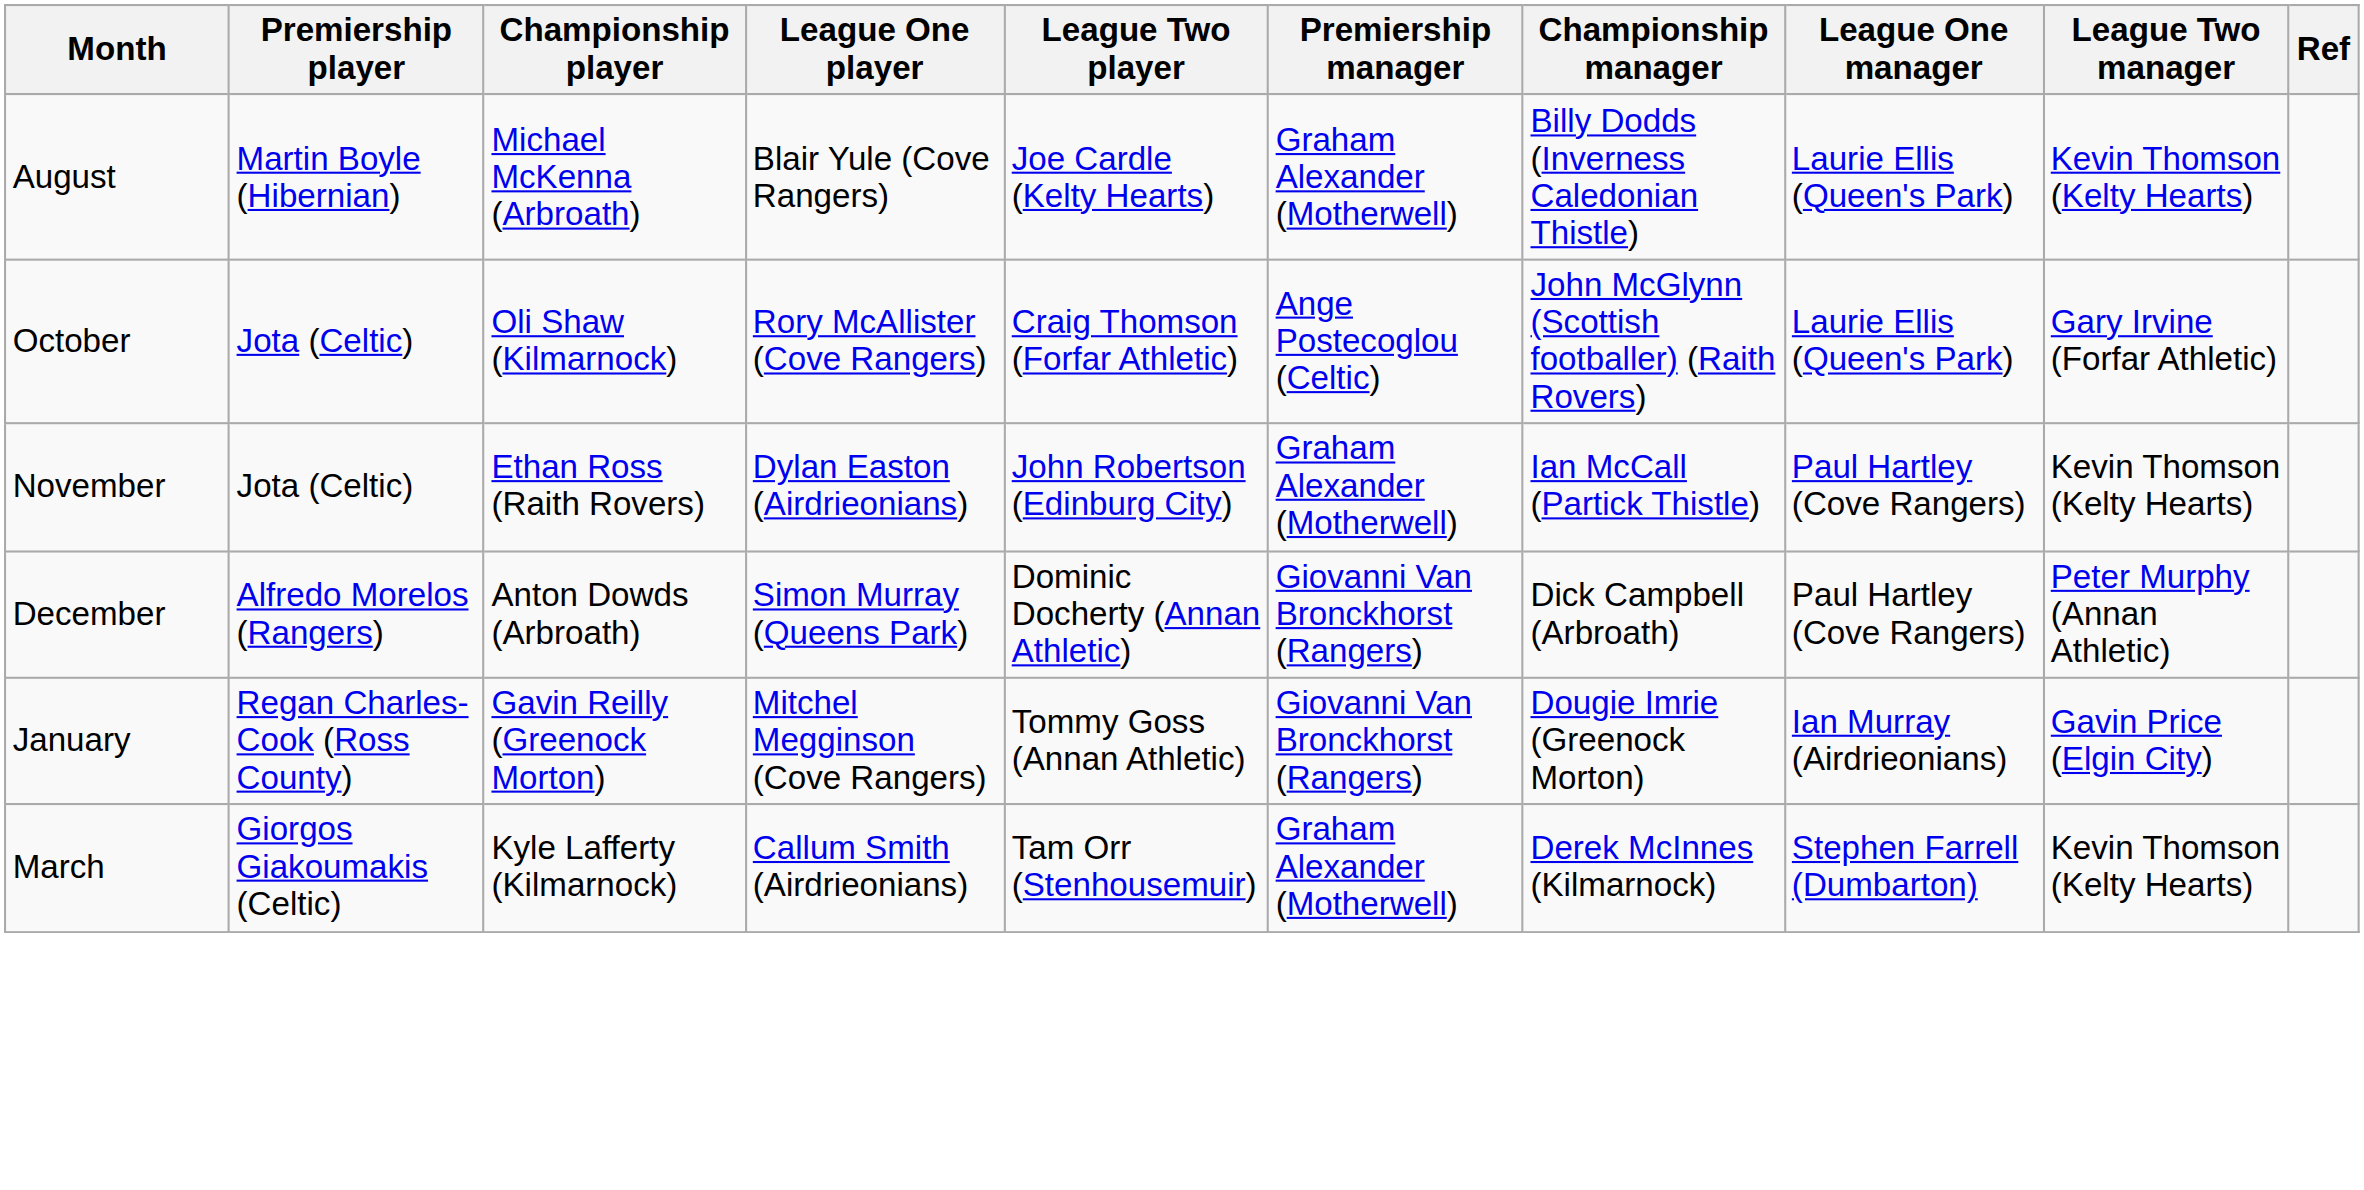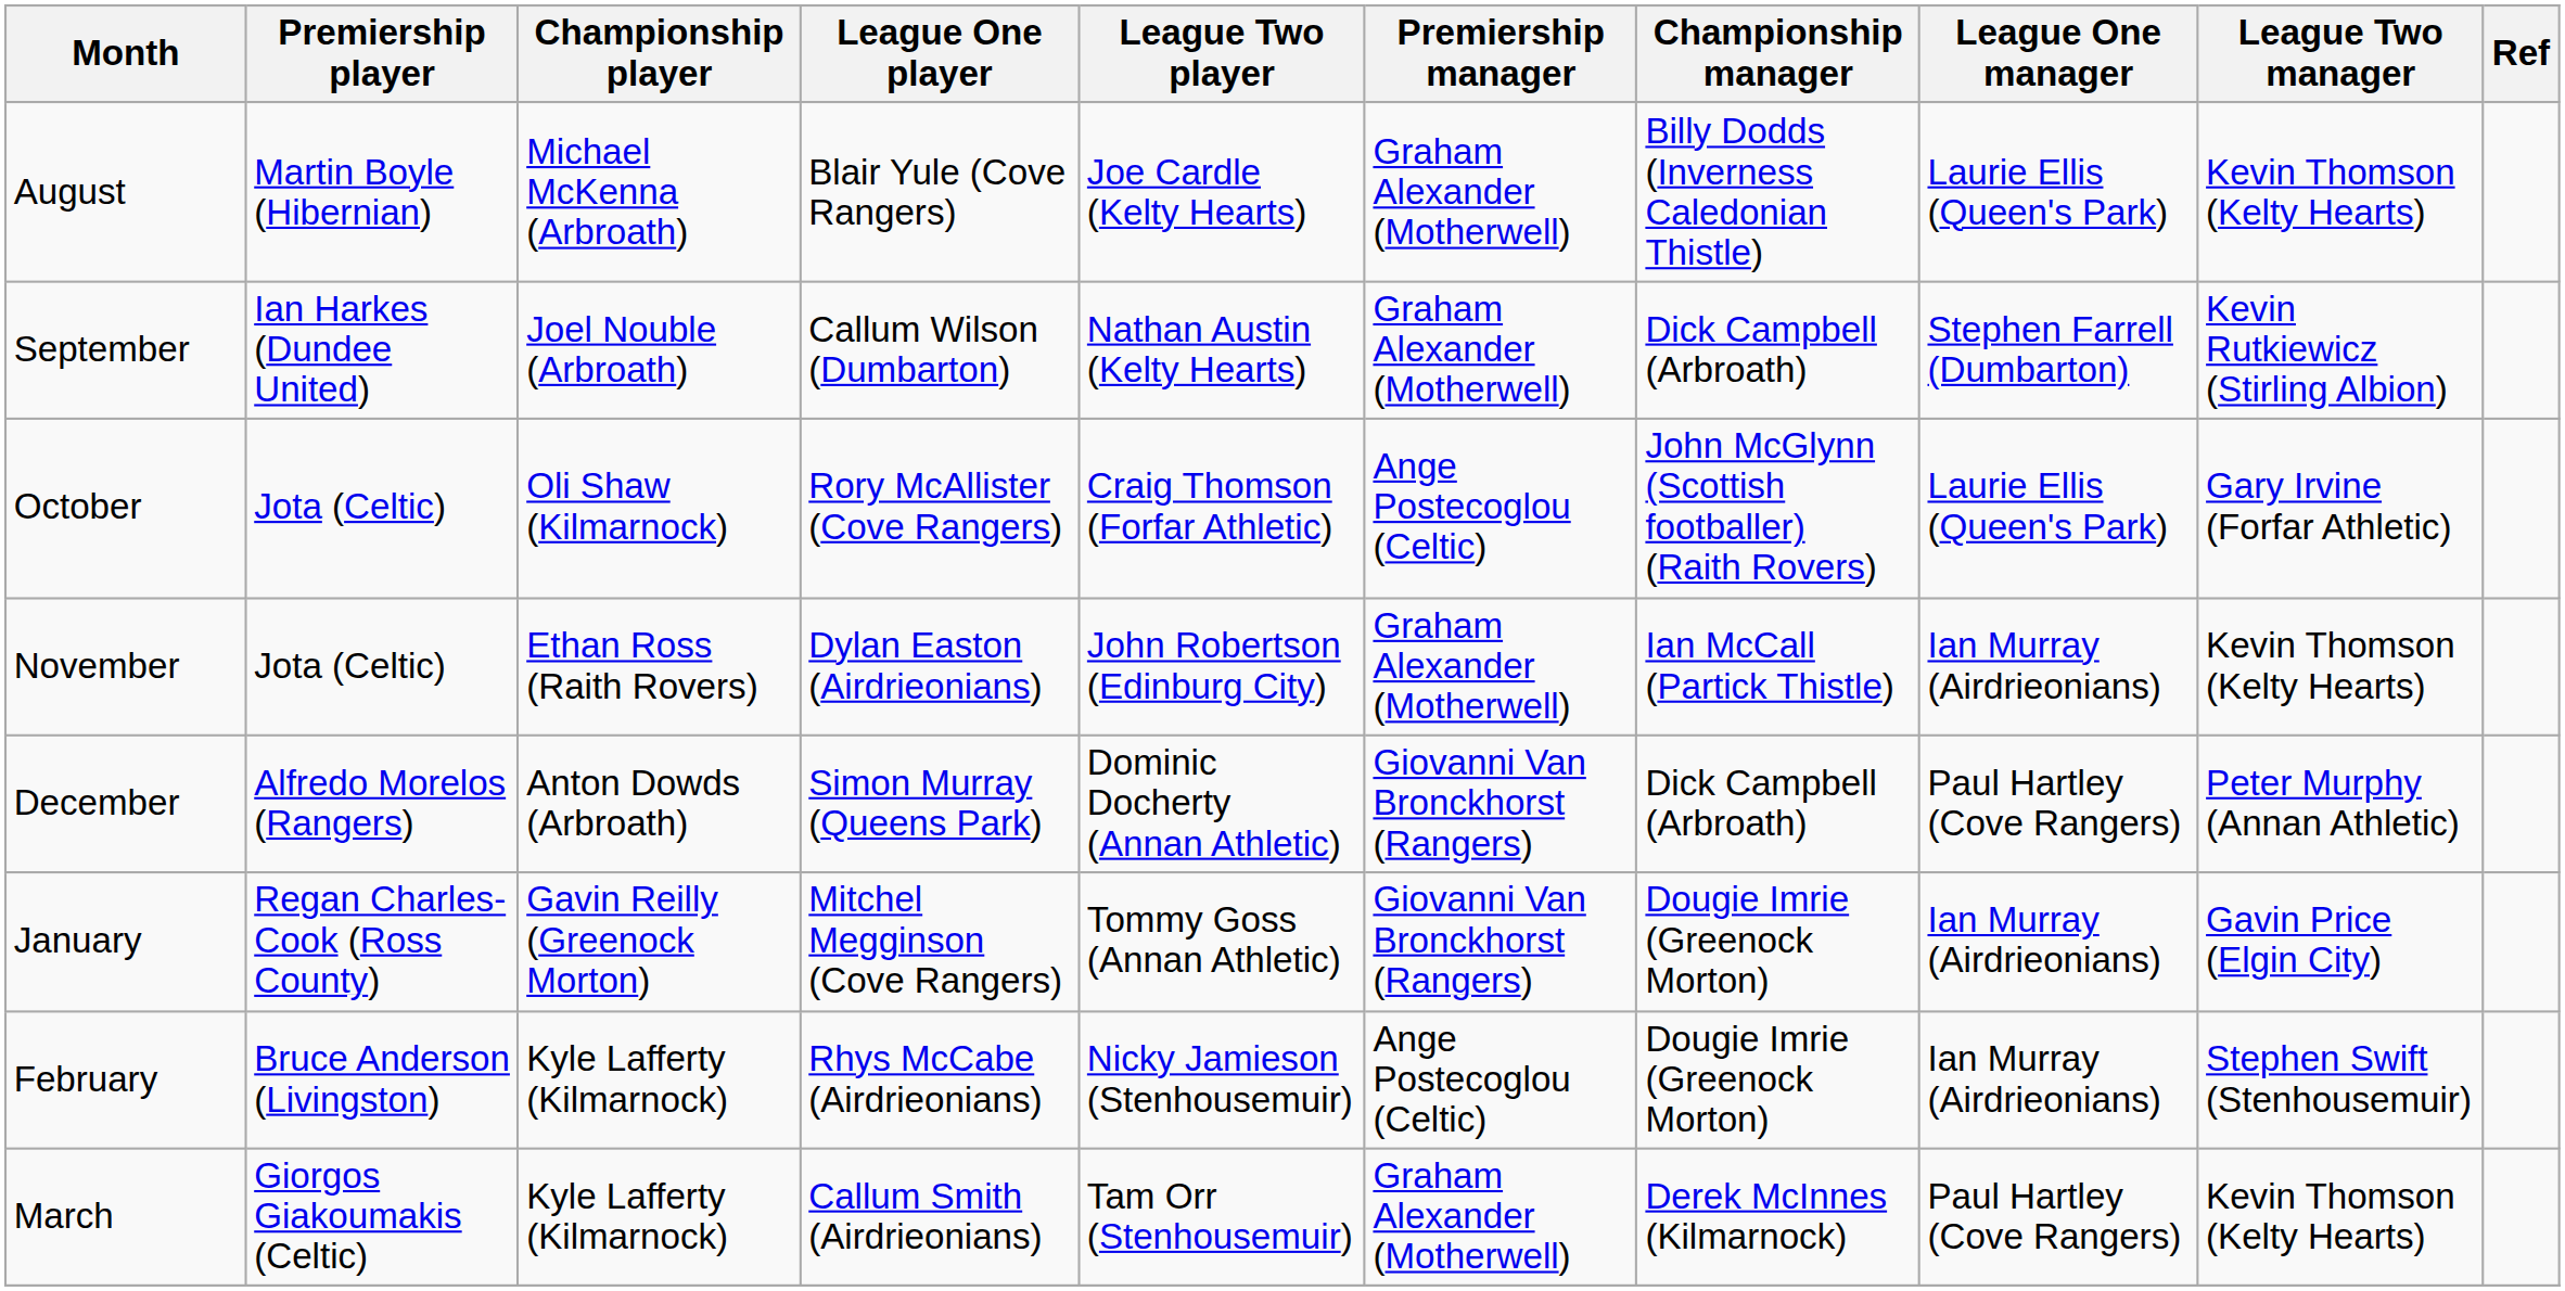 <table class="wikitable" style="width: 90%">
 <tr>
 <th style="width: 10%">Month</th>
 <th style="width: 11.25%">Premiership<br>player</th>
 <th style="width: 11.25%">Championship<br>player</th>
 <th style="width: 11.25%">League One<br>player</th>
 <th style="width: 11.25%">League Two<br>player</th>
 <th style="width: 11.25%">Premiership<br>manager</th>
 <th style="width: 11.25%">Championship<br>manager</th>
 <th style="width: 11.25%">League One<br>manager</th>
 <th style="width: 11.25%">League Two<br>manager</th>
 <th style="width: 11.25%">Ref</th>
 </tr>
 <tr>
 <td>August</td>
 <td><a href='#'>Martin Boyle</a><br>(<a href='#'>Hibernian</a>)</td>
 <td><a href='#'>Michael McKenna</a> (<a href='#'>Arbroath</a>)</td>
 <td>Blair Yule (Cove Rangers)</td>
 <td><a href='#'>Joe Cardle</a> (<a href='#'>Kelty Hearts</a>)</td>
 <td><a href='#'>Graham Alexander</a> (<a href='#'>Motherwell</a>)</td>
 <td><a href='#'>Billy Dodds</a> (<a href='#'>Inverness Caledonian Thistle</a>)</td>
 <td><a href='#'>Laurie Ellis</a> (<a href='#'>Queen's Park</a>)</td>
 <td><a href='#'>Kevin Thomson</a> (<a href='#'>Kelty Hearts</a>)</td>
 <td></td>
 </tr>
 <tr>
+<td>September</td>
+<td><a href='#'>Ian Harkes</a> (<a href='#'>Dundee United</a>)</td>
+<td><a href='#'>Joel Nouble</a> (<a href='#'>Arbroath</a>)</td>
+<td>Callum Wilson (<a href='#'>Dumbarton</a>)</td>
+<td><a href='#'>Nathan Austin</a> (<a href='#'>Kelty Hearts</a>)</td>
+<td><a href='#'>Graham Alexander</a> (<a href='#'>Motherwell</a>)</td>
+<td><a href='#'>Dick Campbell</a> (Arbroath)</td>
+<td><a href='#'>Stephen Farrell</a> <a href='#'>(Dumbarton)</a></td>
+<td><a href='#'>Kevin Rutkiewicz</a> (<a href='#'>Stirling Albion</a>)</td>
+<td></td>
+</tr>
+<tr>
 <td>October</td>
 <td><a href='#'>Jota</a> (<a href='#'>Celtic</a>)</td>
 <td><a href='#'>Oli Shaw</a> (<a href='#'>Kilmarnock</a>)</td>
 <td><a href='#'>Rory McAllister</a> (<a href='#'>Cove Rangers</a>)</td>
 <td><a href='#'>Craig Thomson</a> (<a href='#'>Forfar Athletic</a>)</td>
 <td><a href='#'>Ange Postecoglou</a> (<a href='#'>Celtic</a>)</td>
 <td><a href='#'>John McGlynn (Scottish footballer)</a> (<a href='#'>Raith Rovers</a>)</td>
 <td><a href='#'>Laurie Ellis</a> (<a href='#'>Queen's Park</a>)</td>
 <td><a href='#'>Gary Irvine</a> (Forfar Athletic)</td>
 <td></td>
 </tr>
 <tr>
 <td>November</td>
 <td>Jota (Celtic)</td>
 <td><a href='#'>Ethan Ross</a> (Raith Rovers)</td>
 <td><a href='#'>Dylan Easton</a> (<a href='#'>Airdrieonians</a>)</td>
 <td><a href='#'>John Robertson</a> (<a href='#'>Edinburg City</a>)</td>
 <td><a href='#'>Graham Alexander</a> (<a href='#'>Motherwell</a>)</td>
 <td><a href='#'>Ian McCall</a> (<a href='#'>Partick Thistle</a>)</td>
-<td><a href='#'>Paul Hartley</a> (Cove Rangers)</td>
+<td><a href='#'>Ian Murray</a> (Airdrieonians)</td>
 <td>Kevin Thomson (Kelty Hearts)</td>
 <td></td>
 </tr>
 <tr>
 <td>December</td>
 <td><a href='#'>Alfredo Morelos</a> (<a href='#'>Rangers</a>)</td>
 <td>Anton Dowds (Arbroath)</td>
 <td><a href='#'>Simon Murray</a> (<a href='#'>Queens Park</a>)</td>
 <td>Dominic Docherty (<a href='#'>Annan Athletic</a>)</td>
 <td><a href='#'>Giovanni Van Bronckhorst</a> (<a href='#'>Rangers</a>)</td>
 <td>Dick Campbell (Arbroath)</td>
 <td>Paul Hartley (Cove Rangers)</td>
 <td><a href='#'>Peter Murphy</a> (Annan Athletic)</td>
 <td></td>
 </tr>
 <tr>
 <td>January</td>
 <td><a href='#'>Regan Charles-Cook</a> (<a href='#'>Ross County</a>)</td>
 <td><a href='#'>Gavin Reilly</a> (<a href='#'>Greenock Morton</a>)</td>
 <td><a href='#'>Mitchel Megginson</a> (Cove Rangers)</td>
 <td>Tommy Goss (Annan Athletic)</td>
 <td><a href='#'>Giovanni Van Bronckhorst</a> (<a href='#'>Rangers</a>)</td>
 <td><a href='#'>Dougie Imrie</a> (Greenock Morton)</td>
 <td><a href='#'>Ian Murray</a> (Airdrieonians)</td>
 <td><a href='#'>Gavin Price</a> (<a href='#'>Elgin City</a>)</td>
 <td></td>
 </tr>
 <tr>
+<td>February</td>
+<td><a href='#'>Bruce Anderson</a> (<a href='#'>Livingston</a>)</td>
+<td>Kyle Lafferty (Kilmarnock)</td>
+<td><a href='#'>Rhys McCabe</a> (Airdrieonians)</td>
+<td><a href='#'>Nicky Jamieson</a> (Stenhousemuir)</td>
+<td>Ange Postecoglou (Celtic)</td>
+<td>Dougie Imrie (Greenock Morton)</td>
+<td>Ian Murray (Airdrieonians)</td>
+<td><a href='#'>Stephen Swift</a> (Stenhousemuir)</td>
+<td></td>
+</tr>
+<tr>
 <td>March</td>
 <td><a href='#'>Giorgos Giakoumakis</a> (Celtic)</td>
 <td>Kyle Lafferty (Kilmarnock)</td>
 <td><a href='#'>Callum Smith</a> (Airdrieonians)</td>
 <td>Tam Orr (<a href='#'>Stenhousemuir</a>)</td>
 <td><a href='#'>Graham Alexander</a> (<a href='#'>Motherwell</a>)</td>
 <td><a href='#'>Derek McInnes</a> (Kilmarnock)</td>
-<td><a href='#'>Stephen Farrell</a> <a href='#'>(Dumbarton)</a></td>
+<td>Paul Hartley (Cove Rangers)</td>
 <td>Kevin Thomson (Kelty Hearts)</td>
 <td></td>
 </tr>
 <tr>
 </tr>
 </table>
